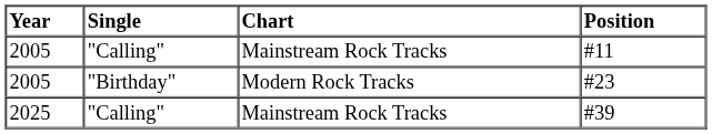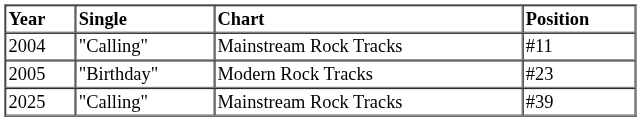 <table border=1 cellspacing=0 cellpadding=2 width="550">
 <tr>
 <th align="left" valign="top">Year</th>
 <th align="left" valign="top">Single</th>
 <th align="left" valign="top">Chart</th>
 <th align="left" valign="top">Position</th>
 </tr>
 <tr>
-<td align="left" valign="top">2005</td>
+<td align="left" valign="top">2004</td>
 <td align="left" valign="top">"Calling"</td>
 <td align="left" valign="top">Mainstream Rock Tracks</td>
 <td align="left" valign="top">#11</td>
 </tr>
 <tr>
 <td align="left" valign="top">2005</td>
 <td align="left" valign="top">"Birthday"</td>
 <td align="left" valign="top">Modern Rock Tracks</td>
 <td align="left" valign="top">#23</td>
 </tr>
 <tr>
 <td align="left" valign="top">2025</td>
 <td align="left" valign="top">"Calling"</td>
 <td align="left" valign="top">Mainstream Rock Tracks</td>
 <td align="left" valign="top">#39</td>
 </tr>
 <tr>
 </tr>
 </table>
